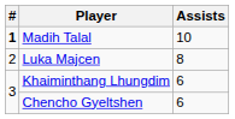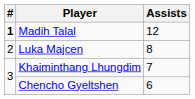 <table class="wikitable">
 <tr>
 <th>#</th>
 <th>Player</th>
 <th>Assists</th>
 </tr>
 <tr>
 <td><strong>1</strong></td>
 <td> <a href='#'>Madih Talal</a></td>
-<td>10</td>
+<td>12</td>
 </tr>
 <tr>
 <td>2</td>
 <td> <a href='#'>Luka Majcen</a></td>
 <td>8</td>
 </tr>
 <tr>
 <td rowspan="2">3</td>
 <td><a href='#'>Khaiminthang Lhungdim</a></td>
-<td>6</td>
+<td>7</td>
 </tr>
 <tr>
 <td> <a href='#'>Chencho Gyeltshen</a></td>
 <td>6</td>
 </tr>
 </table>
